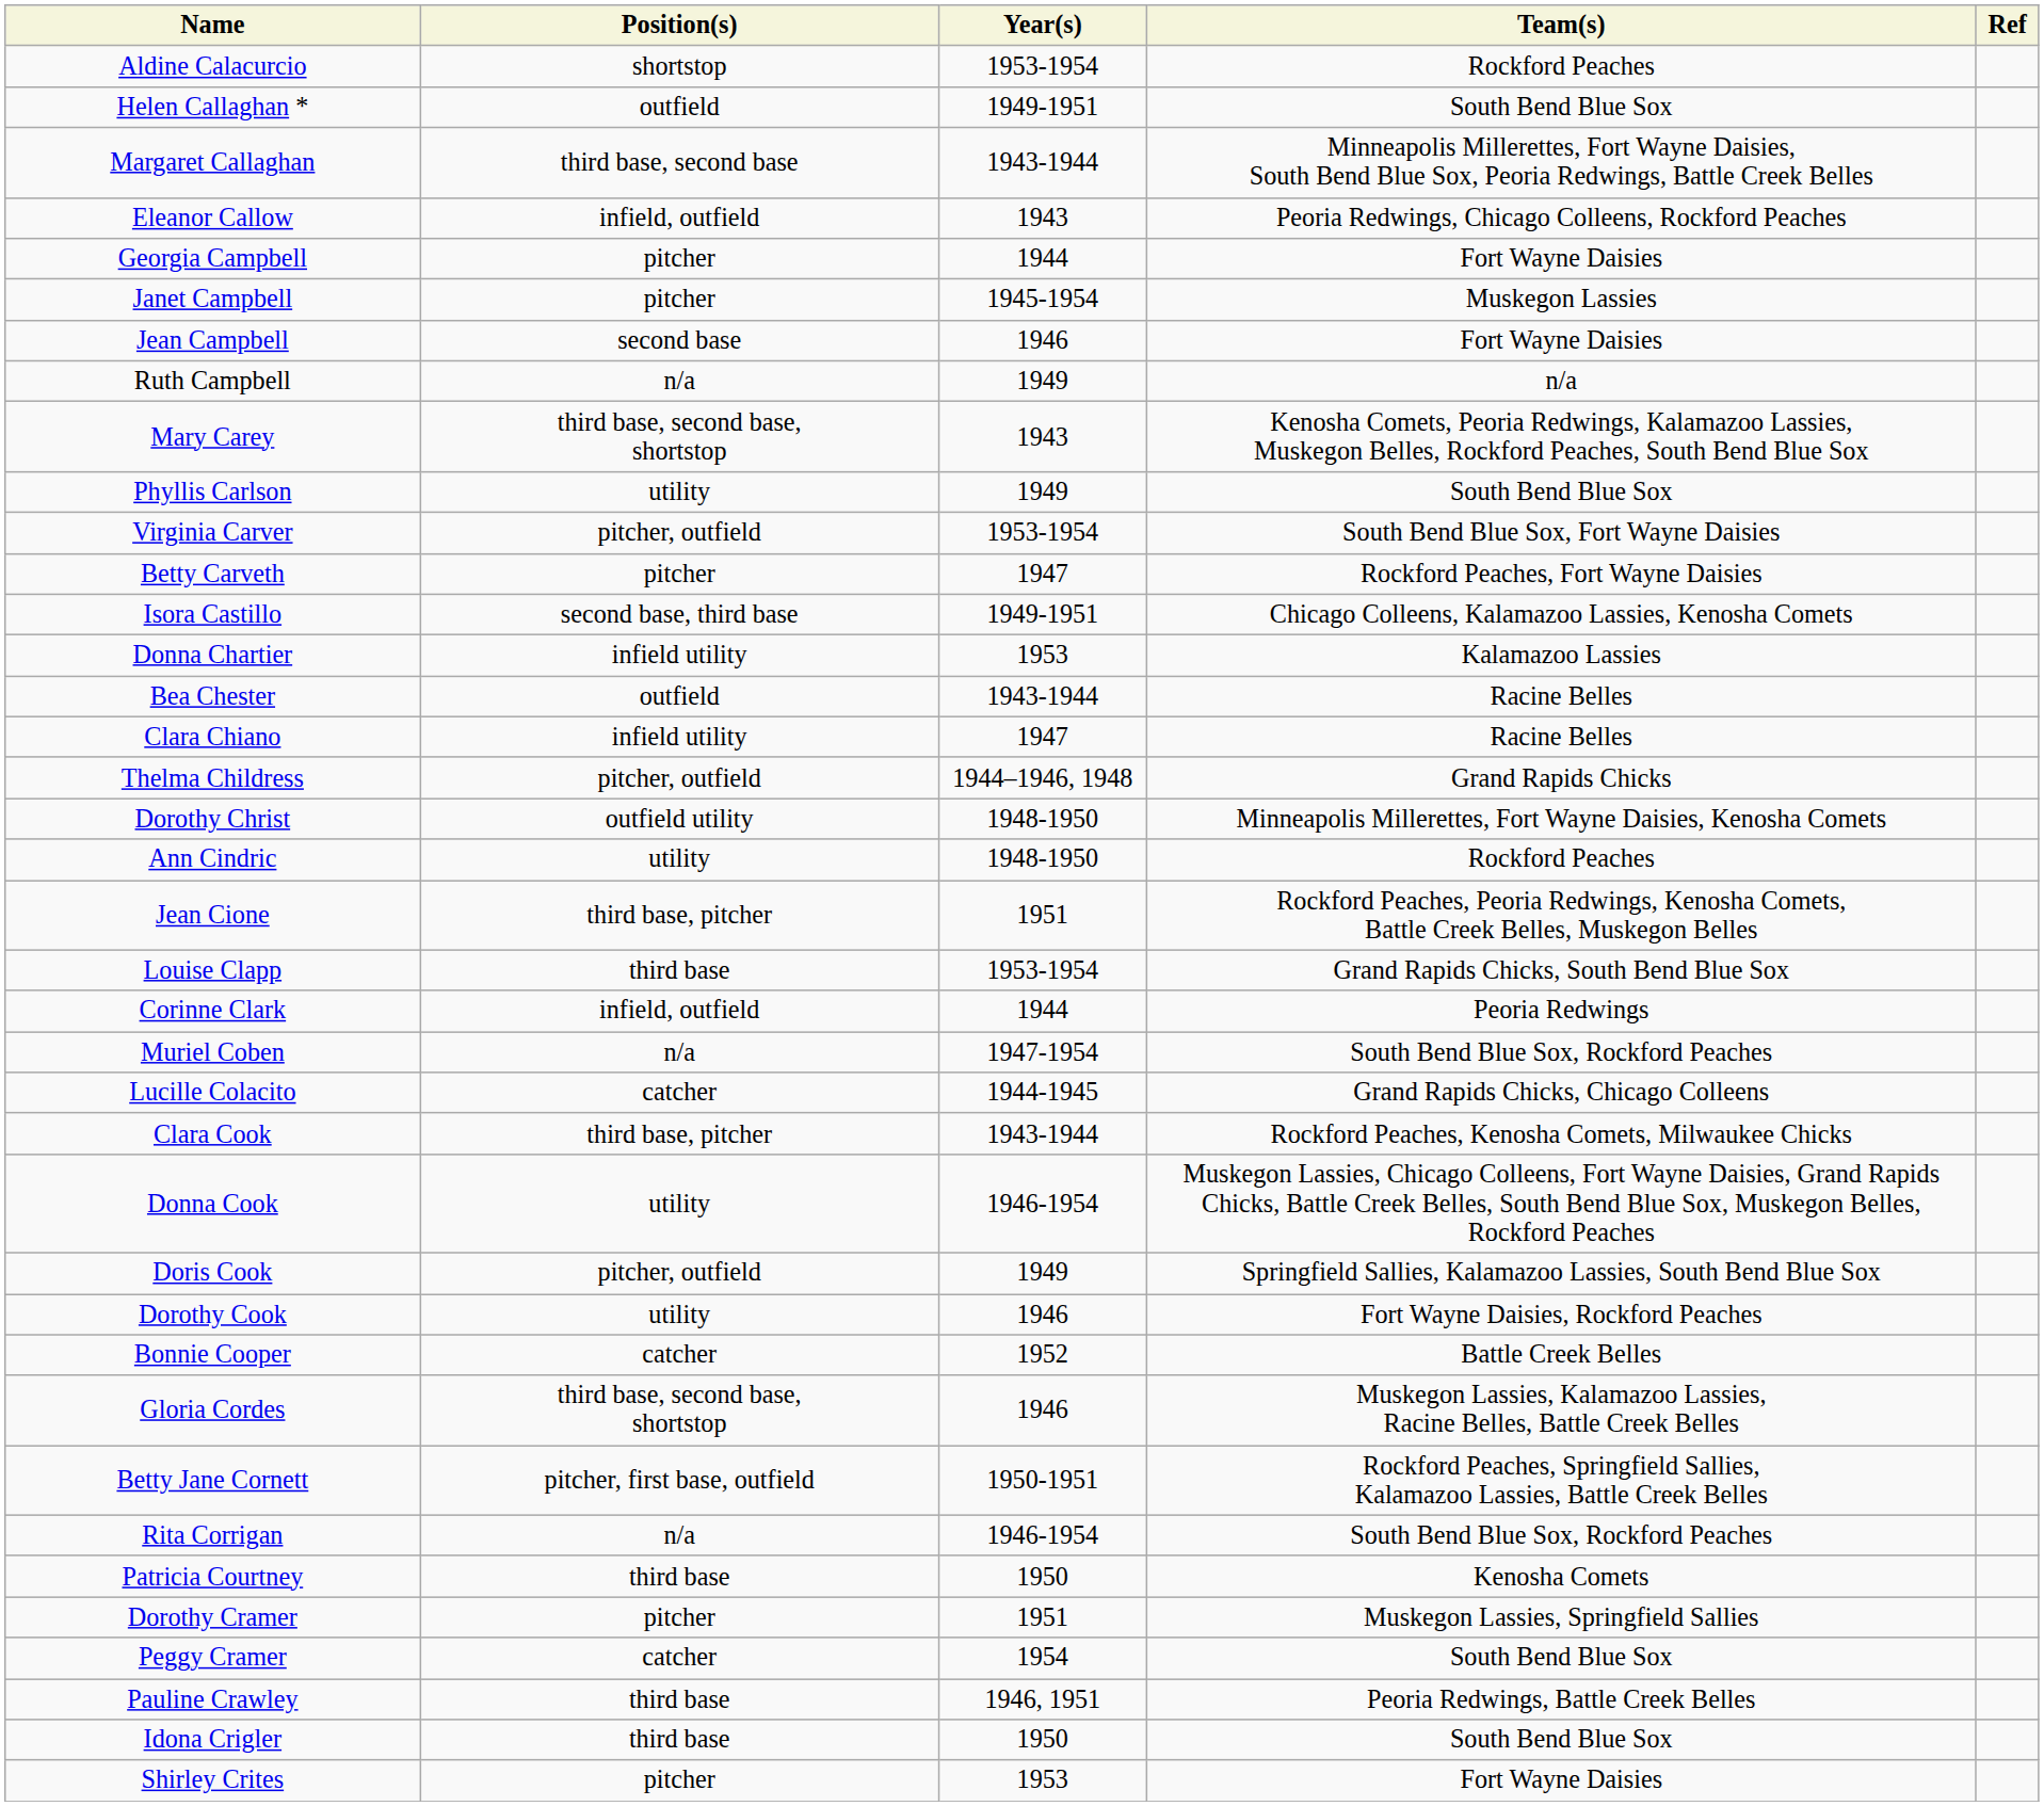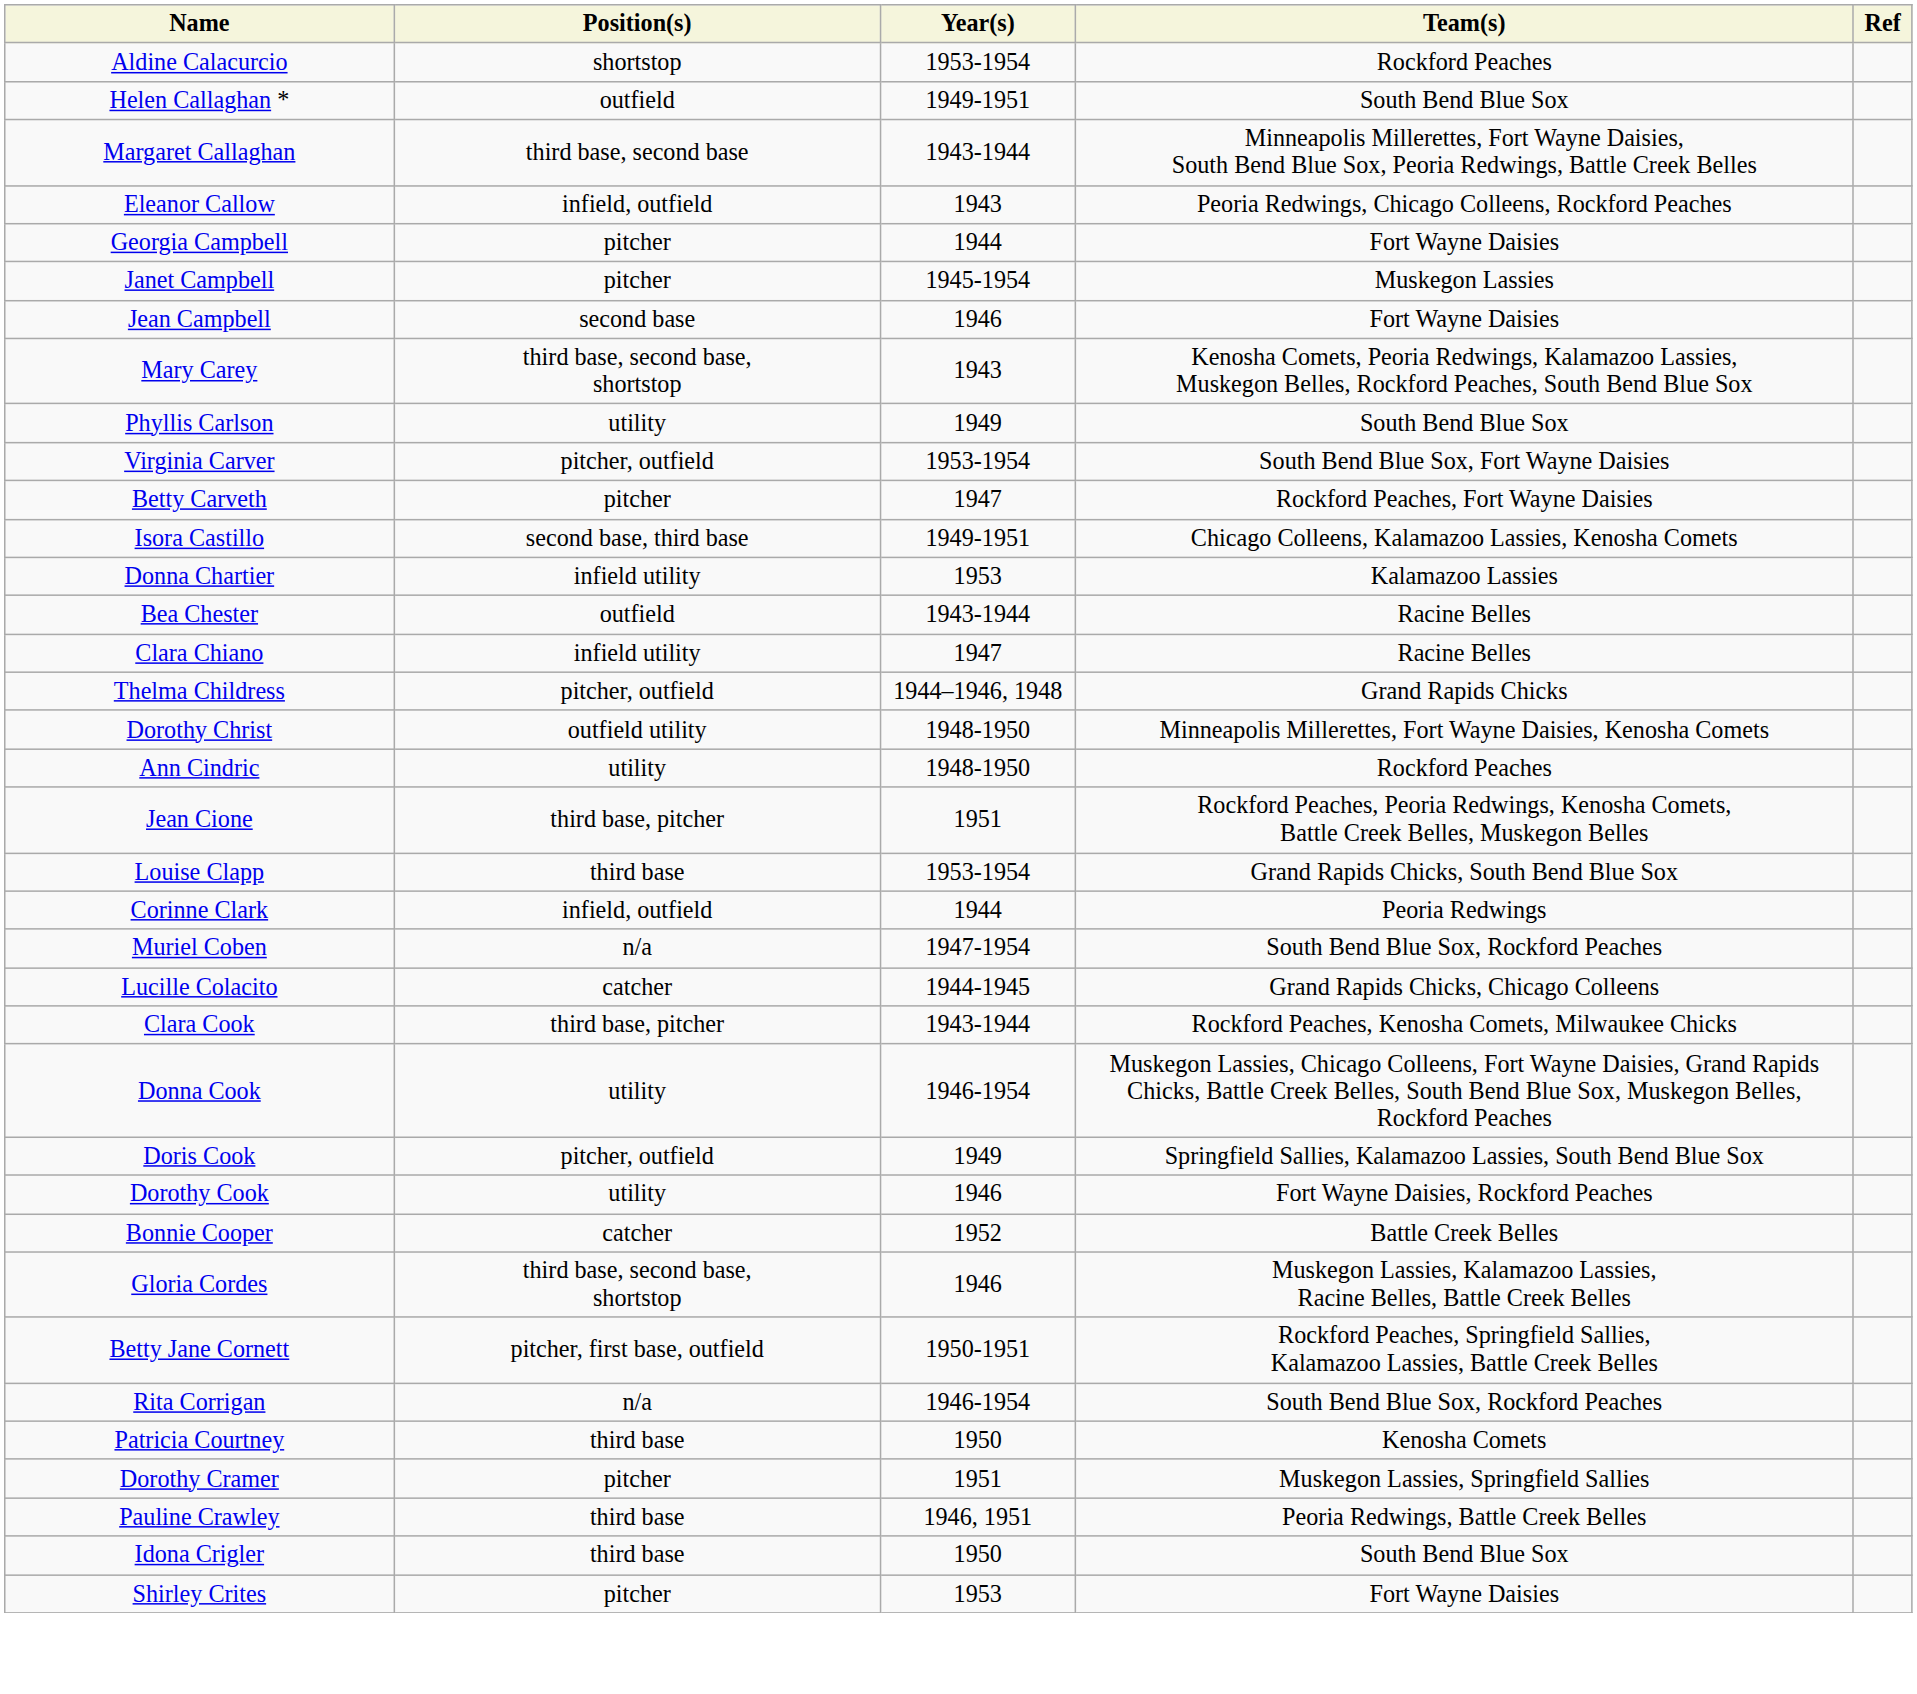 <table class="wikitable" style="width: 100%">
 <tr>
 <th style="background:#F5F5DC;" width=20%>Name</th>
 <th width=25% style="background:#F5F5DC;">Position(s)</th>
 <th width=10% style="background:#F5F5DC;">Year(s)</th>
 <th width=40% style="background:#F5F5DC;">Team(s)</th>
 <th width=3% style="background:#F5F5DC;">Ref</th>
 </tr>
 <tr align=center>
 <td><a href='#'>Aldine Calacurcio</a></td>
 <td>shortstop</td>
 <td>1953-1954</td>
 <td>Rockford Peaches</td>
 <td><br></td>
 </tr>
 <tr align=center>
 <td><a href='#'>Helen Callaghan</a> *</td>
 <td>outfield</td>
 <td>1949-1951</td>
 <td>South Bend Blue Sox</td>
 <td><br></td>
 </tr>
 <tr align=center>
 <td><a href='#'>Margaret Callaghan</a></td>
 <td>third base, second base</td>
 <td>1943-1944</td>
 <td>Minneapolis Millerettes, Fort Wayne Daisies,<br> South Bend Blue Sox, Peoria Redwings, Battle Creek Belles</td>
 <td><br></td>
 </tr>
 <tr align=center>
 <td><a href='#'>Eleanor Callow</a></td>
 <td>infield, outfield</td>
 <td>1943</td>
 <td>Peoria Redwings, Chicago Colleens, Rockford Peaches</td>
 <td><br></td>
 </tr>
 <tr align=center>
 <td><a href='#'>Georgia Campbell</a></td>
 <td>pitcher</td>
 <td>1944</td>
 <td>Fort Wayne Daisies</td>
 <td></td>
 </tr>
 <tr align=center>
 <td><a href='#'>Janet Campbell</a></td>
 <td>pitcher</td>
 <td>1945-1954</td>
 <td>Muskegon Lassies</td>
 <td></td>
 </tr>
 <tr align=center>
 <td><a href='#'>Jean Campbell</a></td>
 <td>second base</td>
 <td>1946</td>
 <td>Fort Wayne Daisies</td>
-<td></td>
-</tr>
-<tr align=center>
-<td>Ruth Campbell</td>
-<td>n/a</td>
-<td>1949</td>
-<td>n/a</td>
 <td></td>
 </tr>
 <tr align=center>
 <td><a href='#'>Mary Carey</a></td>
 <td>third base, second base, <br>shortstop</td>
 <td>1943</td>
 <td>Kenosha Comets, Peoria Redwings, Kalamazoo Lassies,<br>Muskegon Belles, Rockford Peaches, South Bend Blue Sox</td>
 <td><br></td>
 </tr>
 <tr align=center>
 <td><a href='#'>Phyllis Carlson</a></td>
 <td>utility</td>
 <td>1949</td>
 <td>South Bend Blue Sox</td>
 <td></td>
 </tr>
 <tr align=center>
 <td><a href='#'>Virginia Carver</a></td>
 <td>pitcher, outfield</td>
 <td>1953-1954</td>
 <td>South Bend Blue Sox, Fort Wayne Daisies</td>
 <td></td>
 </tr>
 <tr align=center>
 <td><a href='#'>Betty Carveth</a></td>
 <td>pitcher</td>
 <td>1947</td>
 <td>Rockford Peaches, Fort Wayne Daisies</td>
 <td><br></td>
 </tr>
 <tr align=center>
 <td><a href='#'>Isora Castillo</a></td>
 <td>second base, third base</td>
 <td>1949-1951</td>
 <td>Chicago Colleens, Kalamazoo Lassies, Kenosha Comets</td>
 <td><br></td>
 </tr>
 <tr align=center>
 <td><a href='#'>Donna Chartier</a></td>
 <td>infield utility</td>
 <td>1953</td>
 <td>Kalamazoo Lassies</td>
 <td></td>
 </tr>
 <tr align=center>
 <td><a href='#'>Bea Chester</a></td>
 <td>outfield</td>
 <td>1943-1944</td>
 <td>Racine Belles</td>
 <td><br></td>
 </tr>
 <tr align=center>
 <td><a href='#'>Clara Chiano</a></td>
 <td>infield utility</td>
 <td>1947</td>
 <td>Racine Belles</td>
 <td></td>
 </tr>
 <tr align=center>
 <td><a href='#'>Thelma Childress</a></td>
 <td>pitcher, outfield</td>
 <td>1944–1946, 1948</td>
 <td>Grand Rapids Chicks</td>
 <td></td>
 </tr>
 <tr align=center>
 <td><a href='#'>Dorothy Christ</a></td>
 <td>outfield utility</td>
 <td>1948-1950</td>
 <td>Minneapolis Millerettes, Fort Wayne Daisies, Kenosha Comets</td>
 <td></td>
 </tr>
 <tr align=center>
 <td><a href='#'>Ann Cindric</a></td>
 <td>utility</td>
 <td>1948-1950</td>
 <td>Rockford Peaches</td>
 <td><br></td>
 </tr>
 <tr align=center>
 <td><a href='#'>Jean Cione</a></td>
 <td>third base, pitcher</td>
 <td>1951</td>
 <td>Rockford Peaches, Peoria Redwings, Kenosha Comets,<br> Battle Creek Belles, Muskegon Belles</td>
 <td><br></td>
 </tr>
 <tr align=center>
 <td><a href='#'>Louise Clapp</a></td>
 <td>third base</td>
 <td>1953-1954</td>
 <td>Grand Rapids Chicks, South Bend Blue Sox</td>
 <td><br></td>
 </tr>
 <tr align=center>
 <td><a href='#'>Corinne Clark</a></td>
 <td>infield, outfield</td>
 <td>1944</td>
 <td>Peoria Redwings</td>
 <td></td>
 </tr>
 <tr align=center>
 <td><a href='#'>Muriel Coben</a></td>
 <td>n/a</td>
 <td>1947-1954</td>
 <td>South Bend Blue Sox, Rockford Peaches</td>
 <td><br></td>
 </tr>
 <tr align=center>
 <td><a href='#'>Lucille Colacito</a></td>
 <td>catcher</td>
 <td>1944-1945</td>
 <td>Grand Rapids Chicks,  Chicago Colleens</td>
 <td><br></td>
 </tr>
 <tr align=center>
 <td><a href='#'>Clara Cook</a></td>
 <td>third base, pitcher</td>
 <td>1943-1944</td>
 <td>Rockford Peaches, Kenosha Comets, Milwaukee Chicks</td>
 <td></td>
 </tr>
 <tr align=center>
 <td><a href='#'>Donna Cook</a></td>
 <td>utility</td>
 <td>1946-1954</td>
 <td>Muskegon Lassies, Chicago Colleens, Fort Wayne Daisies, Grand Rapids Chicks, Battle Creek Belles, South Bend Blue Sox, Muskegon Belles, Rockford Peaches</td>
 <td></td>
 </tr>
 <tr align=center>
 <td><a href='#'>Doris Cook</a></td>
 <td>pitcher, outfield</td>
 <td>1949</td>
 <td>Springfield Sallies, Kalamazoo Lassies, South Bend Blue Sox</td>
 <td></td>
 </tr>
 <tr align=center>
 <td><a href='#'>Dorothy Cook</a></td>
 <td>utility</td>
 <td>1946</td>
 <td>Fort Wayne Daisies, Rockford Peaches</td>
 <td></td>
 </tr>
 <tr align=center>
 <td><a href='#'>Bonnie Cooper</a></td>
 <td>catcher</td>
 <td>1952</td>
 <td>Battle Creek Belles</td>
 <td></td>
 </tr>
 <tr align=center>
 <td><a href='#'>Gloria Cordes</a></td>
 <td>third base, second base, <br>shortstop</td>
 <td>1946</td>
 <td>Muskegon Lassies, Kalamazoo Lassies,<br>Racine Belles, Battle Creek Belles</td>
 <td></td>
 </tr>
 <tr align=center>
 <td><a href='#'>Betty Jane Cornett</a></td>
 <td>pitcher, first base, outfield</td>
 <td>1950-1951</td>
 <td>Rockford Peaches, Springfield Sallies,<br>Kalamazoo Lassies, Battle Creek Belles</td>
 <td></td>
 </tr>
 <tr align=center>
 <td><a href='#'>Rita Corrigan</a></td>
 <td>n/a</td>
 <td>1946-1954</td>
 <td>South Bend Blue Sox, Rockford Peaches</td>
 <td></td>
 </tr>
 <tr align=center>
 <td><a href='#'>Patricia Courtney</a></td>
 <td>third base</td>
 <td>1950</td>
 <td>Kenosha Comets</td>
 <td></td>
 </tr>
 <tr align=center>
 <td><a href='#'>Dorothy Cramer</a></td>
 <td>pitcher</td>
 <td>1951</td>
 <td>Muskegon Lassies, Springfield Sallies</td>
 <td></td>
 </tr>
 <tr align=center>
-<td><a href='#'>Peggy Cramer</a></td>
-<td>catcher</td>
-<td>1954</td>
-<td>South Bend Blue Sox</td>
-<td></td>
-</tr>
-<tr align=center>
 <td><a href='#'>Pauline Crawley</a></td>
 <td>third base</td>
 <td>1946, 1951</td>
 <td>Peoria Redwings, Battle Creek Belles</td>
 <td></td>
 </tr>
 <tr align=center>
 <td><a href='#'>Idona Crigler</a></td>
 <td>third base</td>
 <td>1950</td>
 <td>South Bend Blue Sox</td>
 <td></td>
 </tr>
 <tr align=center>
 <td><a href='#'>Shirley Crites</a></td>
 <td>pitcher</td>
 <td>1953</td>
 <td>Fort Wayne Daisies</td>
 <td></td>
 </tr>
 </table>
